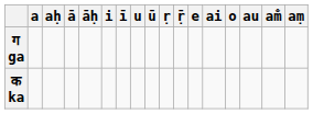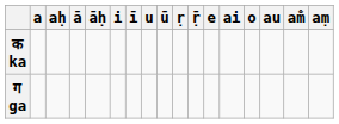 <table class="wikitable" style="text-align: center; font-size: 16px;">
 <tr>
 <th></th>
 <th>a</th>
 <th>aḥ</th>
 <th>ā</th>
 <th>āḥ</th>
 <th>i</th>
 <th>ī</th>
 <th>u</th>
 <th>ū</th>
 <th>ṛ</th>
 <th>ṝ</th>
 <th>e</th>
 <th>ai</th>
 <th>o</th>
 <th>au</th>
 <th>am̐</th>
 <th>aṃ</th>
 </tr>
 <tr>
+<th>क<br>ka</th>
+<td></td>
+<td></td>
+<td></td>
+<td></td>
+<td></td>
+<td></td>
+<td></td>
+<td></td>
+<td></td>
+<td></td>
+<td></td>
+<td></td>
+<td></td>
+<td></td>
+<td></td>
+<td></td>
+</tr>
+<tr>
 <th>ग<br>ga</th>
 <td></td>
 <td></td>
 <td></td>
 <td></td>
 <td></td>
 <td></td>
 <td></td>
 <td></td>
 <td></td>
 <td></td>
 <td></td>
 <td></td>
 <td></td>
 <td></td>
 <td></td>
 <td></td>
 </tr>
-<tr>
-<th>क<br>ka</th>
-<td></td>
-<td></td>
-<td></td>
-<td></td>
-<td></td>
-<td></td>
-<td></td>
-<td></td>
-<td></td>
-<td></td>
-<td></td>
-<td></td>
-<td></td>
-<td></td>
-<td></td>
-<td></td>
-</tr>
 </table>
